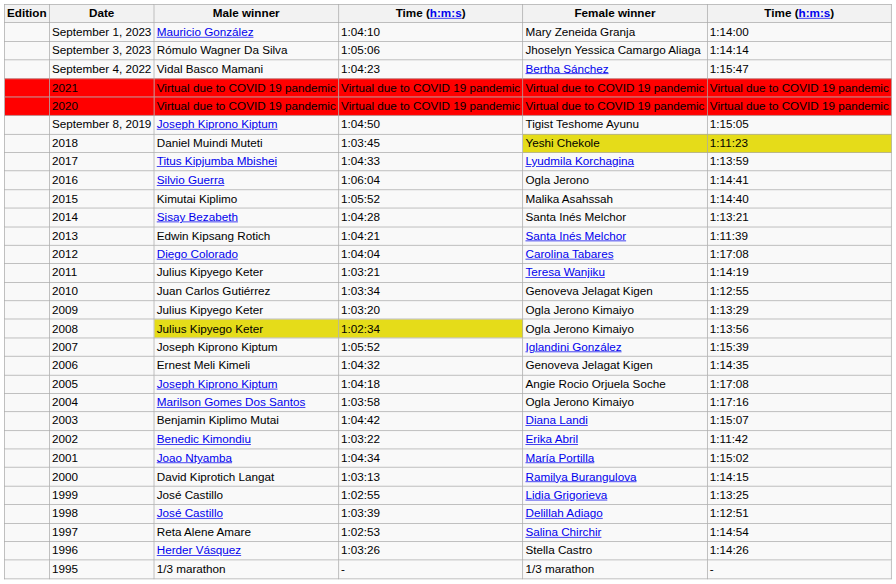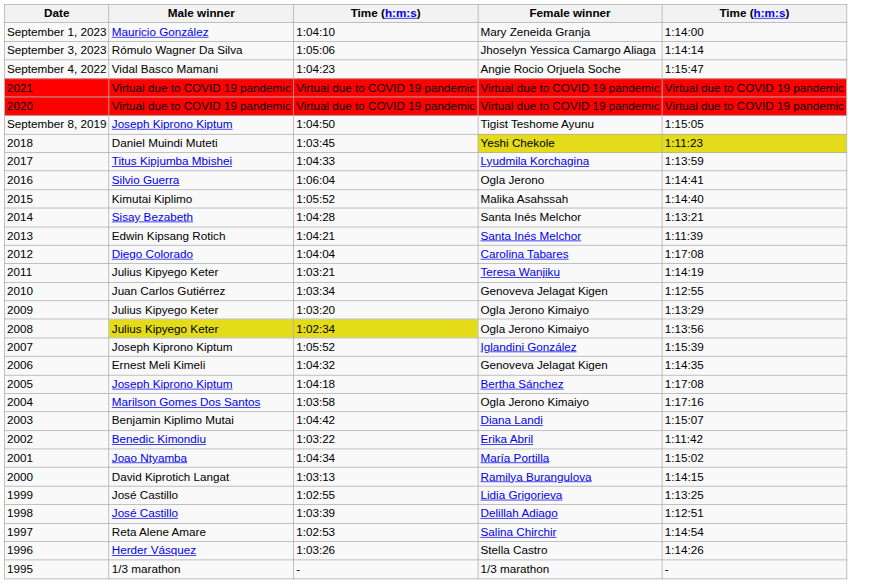 <table class="wikitable sortable">
 <tr>
-<th>Edition</th>
 <th>Date</th>
 <th>Male winner</th>
 <th>Time (<a href='#'>h:m:s</a>)</th>
 <th>Female winner</th>
 <th>Time (<a href='#'>h:m:s</a>)</th>
 </tr>
 <tr>
-<td></td>
 <td>September 1, 2023</td>
 <td> <a href='#'>Mauricio González</a></td>
 <td>1:04:10</td>
 <td> Mary Zeneida Granja</td>
 <td>1:14:00</td>
 </tr>
 <tr>
-<td></td>
 <td>September 3, 2023</td>
 <td> Rómulo Wagner Da Silva</td>
 <td>1:05:06</td>
 <td> Jhoselyn Yessica Camargo Aliaga</td>
 <td>1:14:14</td>
 </tr>
 <tr>
-<td></td>
 <td>September 4, 2022</td>
 <td> Vidal Basco Mamani</td>
 <td>1:04:23</td>
-<td> <a href='#'>Bertha Sánchez</a></td>
+<td> Angie Rocio Orjuela Soche</td>
 <td>1:15:47</td>
 </tr>
 <tr>
-<td bgcolor="#FF0000"></td>
 <td bgcolor="#FF0000">2021</td>
 <td bgcolor="#FF0000">Virtual due to COVID 19 pandemic</td>
 <td bgcolor="#FF0000">Virtual due to COVID 19 pandemic</td>
 <td bgcolor="#FF0000">Virtual due to COVID 19 pandemic</td>
 <td bgcolor="#FF0000">Virtual due to COVID 19 pandemic</td>
 </tr>
 <tr>
-<td bgcolor="#FF0000"></td>
 <td bgcolor="#FF0000">2020</td>
 <td bgcolor="#FF0000">Virtual due to COVID 19 pandemic</td>
 <td bgcolor="#FF0000">Virtual due to COVID 19 pandemic</td>
 <td bgcolor="#FF0000">Virtual due to COVID 19 pandemic</td>
 <td bgcolor="#FF0000">Virtual due to COVID 19 pandemic</td>
 </tr>
 <tr>
-<td></td>
 <td>September 8, 2019</td>
 <td> <a href='#'>Joseph Kiprono Kiptum</a></td>
 <td>1:04:50</td>
 <td> Tigist Teshome Ayunu</td>
 <td>1:15:05</td>
 </tr>
 <tr>
-<td></td>
 <td>2018</td>
 <td> Daniel Muindi Muteti</td>
 <td>1:03:45</td>
 <td bgcolor="#E5DC19"> Yeshi Chekole</td>
 <td bgcolor="#E5DC19">1:11:23</td>
 </tr>
 <tr>
-<td></td>
 <td>2017</td>
 <td> <a href='#'>Titus Kipjumba Mbishei</a></td>
 <td>1:04:33</td>
 <td> <a href='#'>Lyudmila Korchagina</a></td>
 <td>1:13:59</td>
 </tr>
 <tr>
-<td></td>
 <td>2016</td>
 <td> <a href='#'>Silvio Guerra</a></td>
 <td>1:06:04</td>
 <td> Ogla Jerono</td>
 <td>1:14:41</td>
 </tr>
 <tr>
-<td></td>
 <td>2015</td>
 <td> Kimutai Kiplimo</td>
 <td>1:05:52</td>
 <td> Malika Asahssah</td>
 <td>1:14:40</td>
 </tr>
 <tr>
-<td></td>
 <td>2014</td>
 <td> <a href='#'>Sisay Bezabeth</a></td>
 <td>1:04:28</td>
 <td> Santa Inés Melchor</td>
 <td>1:13:21</td>
 </tr>
 <tr>
-<td></td>
 <td>2013</td>
 <td> Edwin Kipsang Rotich</td>
 <td>1:04:21</td>
 <td> <a href='#'>Santa Inés Melchor</a></td>
 <td>1:11:39</td>
 </tr>
 <tr>
-<td></td>
 <td>2012</td>
 <td> <a href='#'>Diego Colorado</a></td>
 <td>1:04:04</td>
 <td> <a href='#'>Carolina Tabares</a></td>
 <td>1:17:08</td>
 </tr>
 <tr>
-<td></td>
 <td>2011</td>
 <td> Julius Kipyego Keter</td>
 <td>1:03:21</td>
 <td> <a href='#'>Teresa Wanjiku</a></td>
 <td>1:14:19</td>
 </tr>
 <tr>
-<td></td>
 <td>2010</td>
 <td> Juan Carlos Gutiérrez</td>
 <td>1:03:34</td>
 <td> Genoveva Jelagat Kigen</td>
 <td>1:12:55</td>
 </tr>
 <tr>
-<td></td>
 <td>2009</td>
 <td> Julius Kipyego Keter</td>
 <td>1:03:20</td>
 <td> Ogla Jerono Kimaiyo</td>
 <td>1:13:29</td>
 </tr>
 <tr>
-<td></td>
 <td>2008</td>
 <td bgcolor="#E5DC19"> Julius Kipyego Keter</td>
 <td bgcolor="#E5DC19">1:02:34</td>
 <td> Ogla Jerono Kimaiyo</td>
 <td>1:13:56</td>
 </tr>
 <tr>
-<td></td>
 <td>2007</td>
 <td> Joseph Kiprono Kiptum</td>
 <td>1:05:52</td>
 <td> <a href='#'>Iglandini González</a></td>
 <td>1:15:39</td>
 </tr>
 <tr>
-<td></td>
 <td>2006</td>
 <td> Ernest Meli Kimeli</td>
 <td>1:04:32</td>
 <td> Genoveva Jelagat Kigen</td>
 <td>1:14:35</td>
 </tr>
 <tr>
-<td></td>
 <td>2005</td>
 <td> <a href='#'>Joseph Kiprono Kiptum</a></td>
 <td>1:04:18</td>
-<td> Angie Rocio Orjuela Soche</td>
+<td> <a href='#'>Bertha Sánchez</a></td>
 <td>1:17:08</td>
 </tr>
 <tr>
-<td></td>
 <td>2004</td>
 <td> <a href='#'>Marilson Gomes Dos Santos</a></td>
 <td>1:03:58</td>
 <td> Ogla Jerono Kimaiyo</td>
 <td>1:17:16</td>
 </tr>
 <tr>
-<td></td>
 <td>2003</td>
 <td> Benjamin Kiplimo Mutai</td>
 <td>1:04:42</td>
 <td> <a href='#'>Diana Landi</a></td>
 <td>1:15:07</td>
 </tr>
 <tr>
-<td></td>
 <td>2002</td>
 <td> <a href='#'>Benedic Kimondiu</a></td>
 <td>1:03:22</td>
 <td> <a href='#'>Erika Abril</a></td>
 <td>1:11:42</td>
 </tr>
 <tr>
-<td></td>
 <td>2001</td>
 <td> <a href='#'>Joao Ntyamba</a></td>
 <td>1:04:34</td>
 <td> <a href='#'>María Portilla</a></td>
 <td>1:15:02</td>
 </tr>
 <tr>
-<td></td>
 <td>2000</td>
 <td> David Kiprotich Langat</td>
 <td>1:03:13</td>
 <td> <a href='#'>Ramilya Burangulova</a></td>
 <td>1:14:15</td>
 </tr>
 <tr>
-<td></td>
 <td>1999</td>
 <td> José Castillo</td>
 <td>1:02:55</td>
 <td> <a href='#'>Lidia Grigorieva</a></td>
 <td>1:13:25</td>
 </tr>
 <tr>
-<td></td>
 <td>1998</td>
 <td> <a href='#'>José Castillo</a></td>
 <td>1:03:39</td>
 <td> <a href='#'>Delillah Adiago</a></td>
 <td>1:12:51</td>
 </tr>
 <tr>
-<td></td>
 <td>1997</td>
 <td> Reta Alene Amare</td>
 <td>1:02:53</td>
 <td> <a href='#'>Salina Chirchir</a></td>
 <td>1:14:54</td>
 </tr>
 <tr>
-<td></td>
 <td>1996</td>
 <td> <a href='#'>Herder Vásquez</a></td>
 <td>1:03:26</td>
 <td> Stella Castro</td>
 <td>1:14:26</td>
 </tr>
 <tr>
-<td></td>
 <td>1995</td>
 <td>1/3 marathon</td>
 <td>-</td>
 <td>1/3 marathon</td>
 <td>-</td>
 </tr>
 </table>
